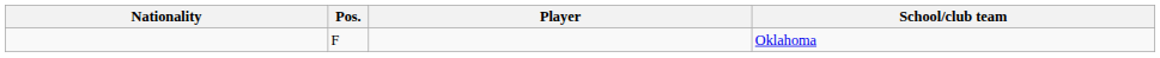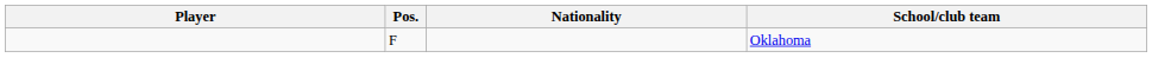 <table class="wikitable sortable sortable">
 <tr>
+<th style="width:19%;">Player</th>
+<th style="width:1%;">Pos.</th>
 <th style="width:16%;">Nationality</th>
-<th style="width:1%;">Pos.</th>
-<th style="width:19%;">Player</th>
 <th style="width:20%;">School/club team</th>
 </tr>
 <tr>
 <td></td>
 <td>F</td>
 <td></td>
 <td><a href='#'>Oklahoma</a> </td>
 </tr>
 </table>
